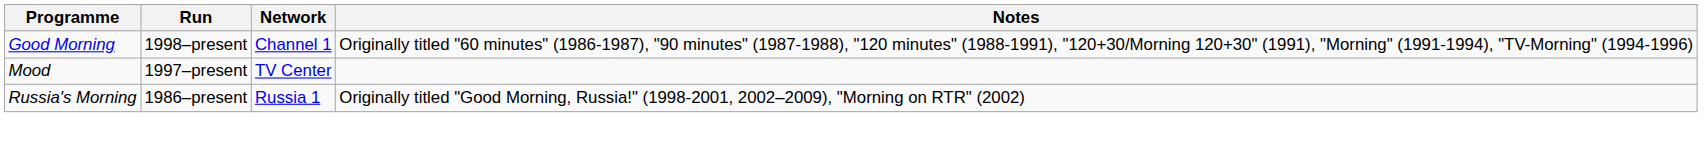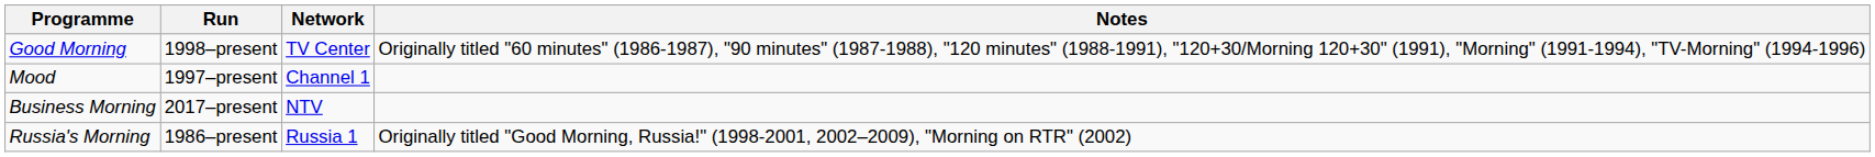 <table class="wikitable">
 <tr>
 <th>Programme</th>
 <th>Run</th>
 <th>Network</th>
 <th>Notes</th>
 </tr>
 <tr>
 <td><em><a href='#'>Good Morning</a></em></td>
 <td>1998–present</td>
-<td><a href='#'>Channel 1</a></td>
+<td><a href='#'>TV Center</a></td>
 <td>Originally titled "60 minutes" (1986-1987), "90 minutes" (1987-1988), "120 minutes" (1988-1991), "120+30/Morning 120+30" (1991), "Morning" (1991-1994), "TV-Morning" (1994-1996)</td>
 </tr>
 <tr>
 <td><em>Mood</em></td>
 <td>1997–present</td>
-<td><a href='#'>TV Center</a></td>
+<td><a href='#'>Channel 1</a></td>
+<td></td>
+</tr>
+<tr>
+<td><em>Business Morning</em></td>
+<td>2017–present</td>
+<td><a href='#'>NTV</a></td>
 <td></td>
 </tr>
 <tr>
 <td><em>Russia's Morning</em></td>
 <td>1986–present</td>
 <td><a href='#'>Russia 1</a></td>
 <td>Originally titled "Good Morning, Russia!" (1998-2001, 2002–2009), "Morning on RTR" (2002)</td>
 </tr>
 </table>
